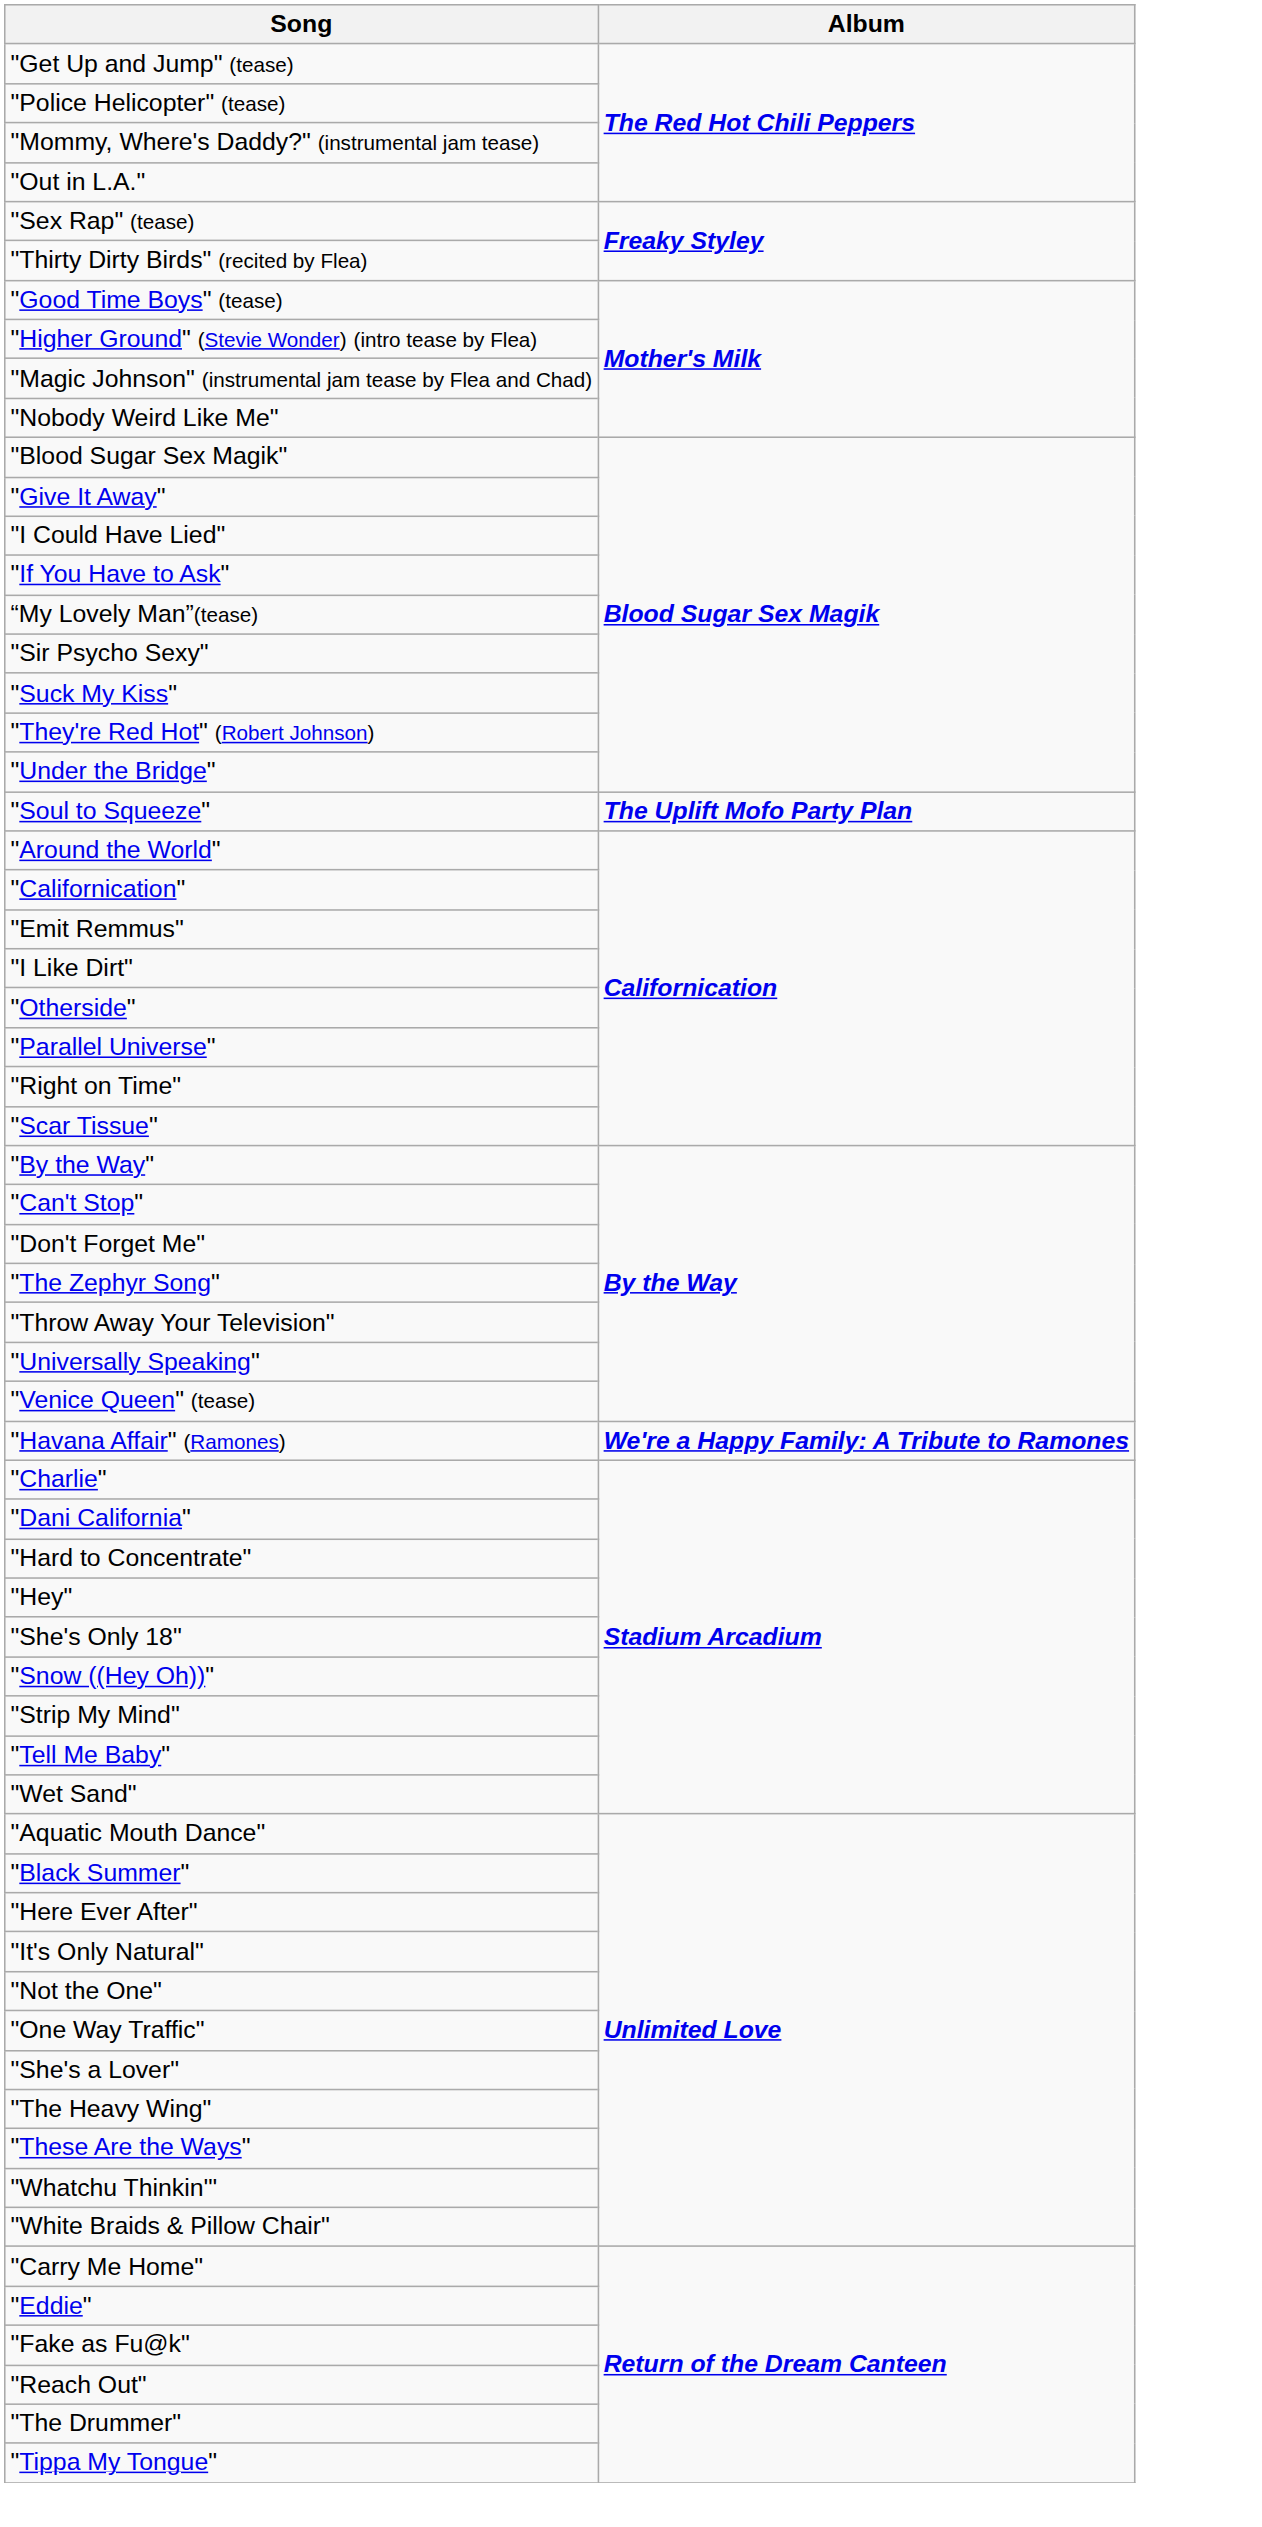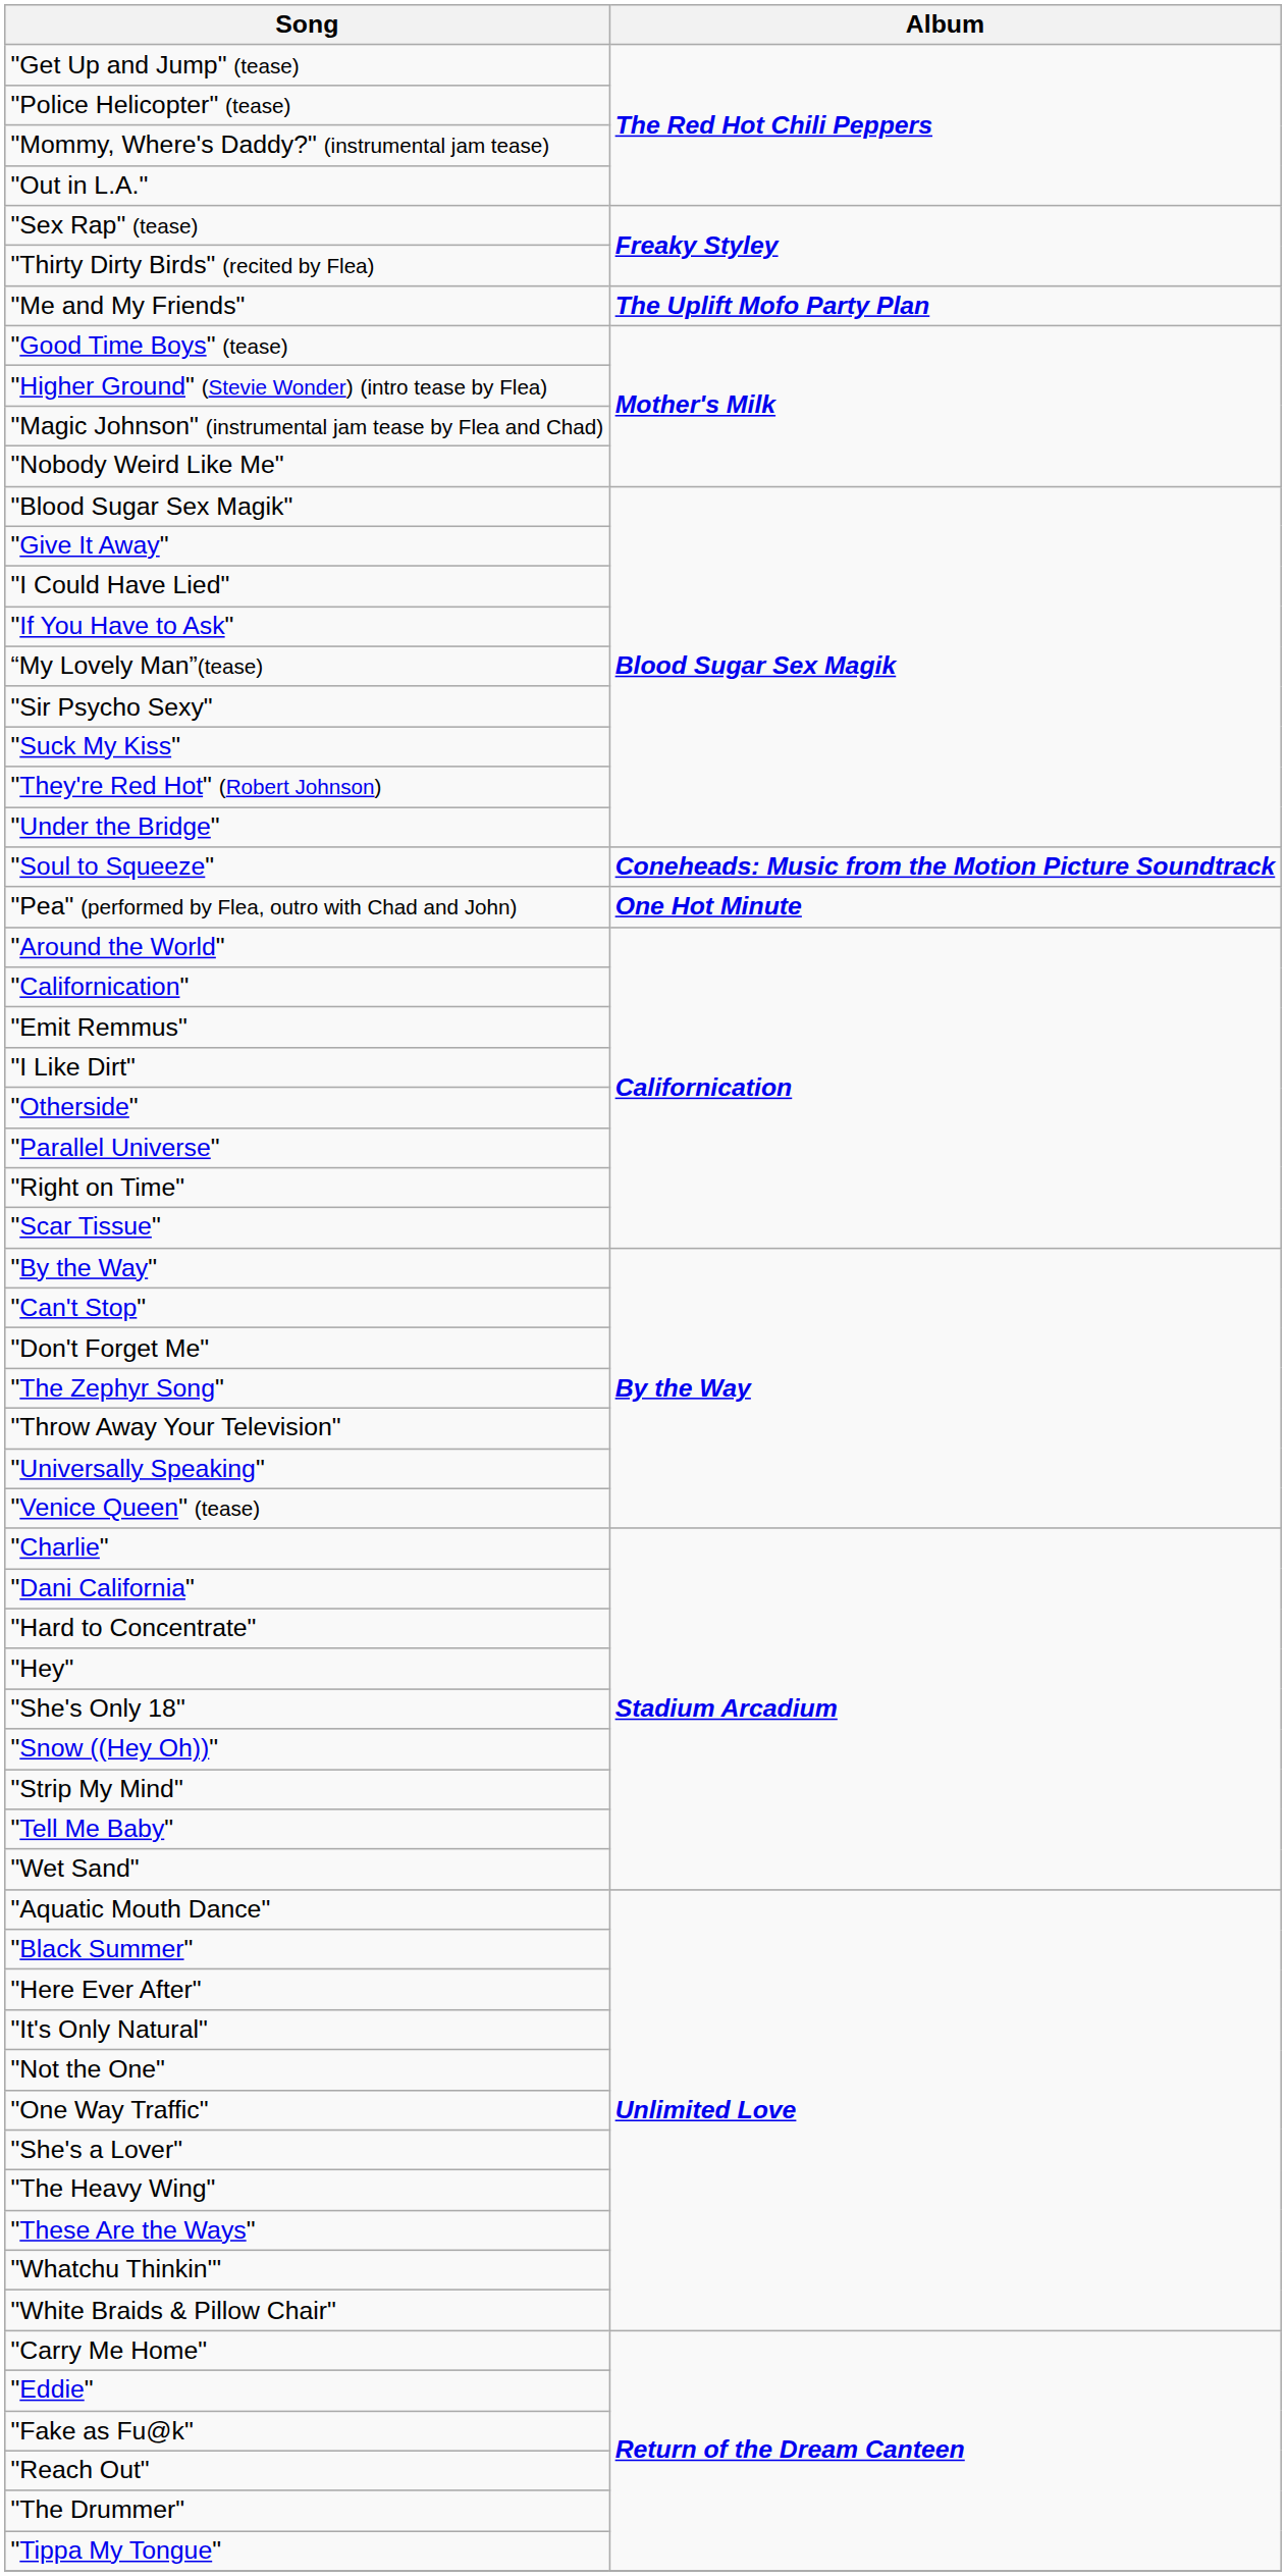 <table class="wikitable sortable">
 <tr>
 <th>Song</th>
 <th>Album</th>
 </tr>
 <tr>
 <td>"Get Up and Jump" <small>(tease)</small></td>
 <td rowspan="4"><strong><em><a href='#'>The Red Hot Chili Peppers</a></em></strong></td>
 </tr>
 <tr>
 <td>"Police Helicopter" <small>(tease)</small></td>
 </tr>
 <tr>
 <td>"Mommy, Where's Daddy?" <small>(instrumental jam tease)</small></td>
 </tr>
 <tr>
 <td>"Out in L.A."</td>
 </tr>
 <tr>
 <td>"Sex Rap" <small>(tease)</small></td>
 <td rowspan="2"><strong><em><a href='#'>Freaky Styley</a></em></strong></td>
 </tr>
 <tr>
 <td>"Thirty Dirty Birds" <small>(recited by Flea)</small></td>
+</tr>
+<tr>
+<td>"Me and My Friends"</td>
+<td><strong><em><a href='#'>The Uplift Mofo Party Plan</a></em></strong></td>
 </tr>
 <tr>
 <td>"<a href='#'>Good Time Boys</a>" <small>(tease)</small></td>
 <td rowspan="4"><strong><em><a href='#'>Mother's Milk</a></em></strong></td>
 </tr>
 <tr>
 <td>"<a href='#'>Higher Ground</a>" <small>(<a href='#'>Stevie Wonder</a>)</small> <small>(intro tease by Flea)</small></td>
 </tr>
 <tr>
 <td>"Magic Johnson" <small>(instrumental jam tease by Flea and Chad)</small></td>
 </tr>
 <tr>
 <td>"Nobody Weird Like Me"</td>
 </tr>
 <tr>
 <td>"Blood Sugar Sex Magik"</td>
 <td rowspan="9"><strong><em><a href='#'>Blood Sugar Sex Magik</a></em></strong></td>
 </tr>
 <tr>
 <td>"<a href='#'>Give It Away</a>"</td>
 </tr>
 <tr>
 <td>"I Could Have Lied"</td>
 </tr>
 <tr>
 <td>"<a href='#'>If You Have to Ask</a>"</td>
 </tr>
 <tr>
 <td>“My Lovely Man”<small>(tease)</small></td>
 </tr>
 <tr>
 <td>"Sir Psycho Sexy"</td>
 </tr>
 <tr>
 <td>"<a href='#'>Suck My Kiss</a>"</td>
 </tr>
 <tr>
 <td>"<a href='#'>They're Red Hot</a>" <small>(<a href='#'>Robert Johnson</a>)</small></td>
 </tr>
 <tr>
 <td>"<a href='#'>Under the Bridge</a>"</td>
 </tr>
 <tr>
 <td>"<a href='#'>Soul to Squeeze</a>"</td>
-<td><strong><em><a href='#'>The Uplift Mofo Party Plan</a></em></strong></td>
+<td><strong><em><a href='#'>Coneheads: Music from the Motion Picture Soundtrack</a></em></strong></td>
+</tr>
+<tr>
+<td>"Pea" <small>(performed by Flea, outro with Chad and John)</small></td>
+<td><strong><em><a href='#'>One Hot Minute</a></em></strong></td>
 </tr>
 <tr>
 <td>"<a href='#'>Around the World</a>"</td>
 <td rowspan="8"><strong><em><a href='#'>Californication</a></em></strong></td>
 </tr>
 <tr>
 <td>"<a href='#'>Californication</a>"</td>
 </tr>
 <tr>
 <td>"Emit Remmus"</td>
 </tr>
 <tr>
 <td>"I Like Dirt"</td>
 </tr>
 <tr>
 <td>"<a href='#'>Otherside</a>"</td>
 </tr>
 <tr>
 <td>"<a href='#'>Parallel Universe</a>"</td>
 </tr>
 <tr>
 <td>"Right on Time"</td>
 </tr>
 <tr>
 <td>"<a href='#'>Scar Tissue</a>"</td>
 </tr>
 <tr>
 <td>"<a href='#'>By the Way</a>"</td>
 <td rowspan="7"><strong><em><a href='#'>By the Way</a></em></strong></td>
 </tr>
 <tr>
 <td>"<a href='#'>Can't Stop</a>"</td>
 </tr>
 <tr>
 <td>"Don't Forget Me"</td>
 </tr>
 <tr>
 <td>"<a href='#'>The Zephyr Song</a>"</td>
 </tr>
 <tr>
 <td>"Throw Away Your Television"</td>
 </tr>
 <tr>
 <td>"<a href='#'>Universally Speaking</a>"</td>
 </tr>
 <tr>
 <td>"<a href='#'>Venice Queen</a>" <small>(tease)</small></td>
-</tr>
-<tr>
-<td>"<a href='#'>Havana Affair</a>" <small>(<a href='#'>Ramones</a>)</small></td>
-<td><strong><em><a href='#'>We're a Happy Family: A Tribute to Ramones</a></em></strong></td>
 </tr>
 <tr>
 <td>"<a href='#'>Charlie</a>"</td>
 <td rowspan="9"><strong><em><a href='#'>Stadium Arcadium</a></em></strong></td>
 </tr>
 <tr>
 <td>"<a href='#'>Dani California</a>"</td>
 </tr>
 <tr>
 <td>"Hard to Concentrate"</td>
 </tr>
 <tr>
 <td>"Hey"</td>
 </tr>
 <tr>
 <td>"She's Only 18"</td>
 </tr>
 <tr>
 <td>"<a href='#'>Snow ((Hey Oh))</a>"</td>
 </tr>
 <tr>
 <td>"Strip My Mind"</td>
 </tr>
 <tr>
 <td>"<a href='#'>Tell Me Baby</a>"</td>
 </tr>
 <tr>
 <td>"Wet Sand"</td>
 </tr>
 <tr>
 <td>"Aquatic Mouth Dance"</td>
 <td rowspan="11"><strong><em><a href='#'>Unlimited Love</a></em></strong></td>
 </tr>
 <tr>
 <td>"<a href='#'>Black Summer</a>"</td>
 </tr>
 <tr>
 <td>"Here Ever After"</td>
 </tr>
 <tr>
 <td>"It's Only Natural"</td>
 </tr>
 <tr>
 <td>"Not the One"</td>
 </tr>
 <tr>
 <td>"One Way Traffic"</td>
 </tr>
 <tr>
 <td>"She's a Lover"</td>
 </tr>
 <tr>
 <td>"The Heavy Wing"</td>
 </tr>
 <tr>
 <td>"<a href='#'>These Are the Ways</a>"</td>
 </tr>
 <tr>
 <td>"Whatchu Thinkin'"</td>
 </tr>
 <tr>
 <td>"White Braids & Pillow Chair"</td>
 </tr>
 <tr>
 <td>"Carry Me Home"</td>
 <td rowspan="6"><strong><em><a href='#'>Return of the Dream Canteen</a></em></strong></td>
 </tr>
 <tr>
 <td>"<a href='#'>Eddie</a>"</td>
 </tr>
 <tr>
 <td>"Fake as Fu@k"</td>
 </tr>
 <tr>
 <td>"Reach Out"</td>
 </tr>
 <tr>
 <td>"The Drummer"</td>
 </tr>
 <tr>
 <td>"<a href='#'>Tippa My Tongue</a>"</td>
 </tr>
 <tr>
 </tr>
 </table>
